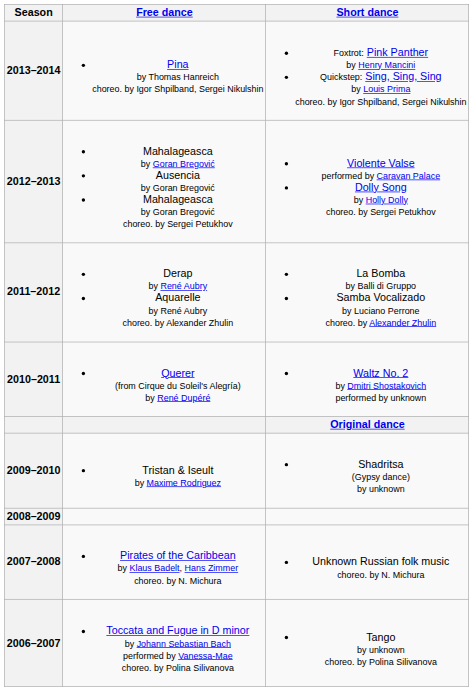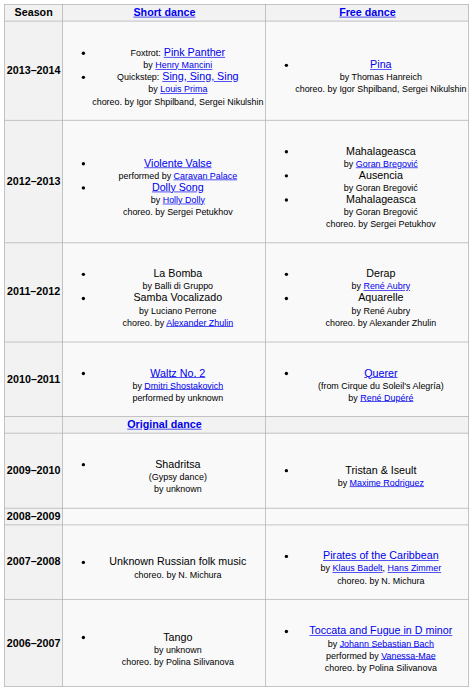 <table class="wikitable" style="text-align:center">
 <tr>
 <th>Season</th>
+<th><a href='#'>Short dance</a></th>
 <th><a href='#'>Free dance</a></th>
-<th><a href='#'>Short dance</a></th>
 </tr>
 <tr>
 <th>2013–2014 <br> </th>
+<td><br><ul><li><small>Foxtrot:</small> <a href='#'>Pink Panther</a> <br><small> by <a href='#'>Henry Mancini</a> </small></li><li><small>Quickstep:</small> <a href='#'>Sing, Sing, Sing</a> <br><small> by <a href='#'>Louis Prima</a> <br> choreo. by Igor Shpilband, Sergei Nikulshin </small></li></ul></td>
 <td><br><ul><li><a href='#'>Pina</a> <br><small> by Thomas Hanreich <br> choreo. by Igor Shpilband, Sergei Nikulshin </small></li></ul></td>
-<td><br><ul><li><small>Foxtrot:</small> <a href='#'>Pink Panther</a> <br><small> by <a href='#'>Henry Mancini</a> </small></li><li><small>Quickstep:</small> <a href='#'>Sing, Sing, Sing</a> <br><small> by <a href='#'>Louis Prima</a> <br> choreo. by Igor Shpilband, Sergei Nikulshin </small></li></ul></td>
 </tr>
 <tr>
 <th>2012–2013 <br> </th>
+<td><br><ul><li><a href='#'>Violente Valse</a> <br><small> performed by <a href='#'>Caravan Palace</a> </small></li><li><a href='#'>Dolly Song</a> <br><small> by <a href='#'>Holly Dolly</a> <br> choreo. by Sergei Petukhov </small></li></ul></td>
 <td><br><ul><li>Mahalageasca <br><small> by <a href='#'>Goran Bregović</a> </small></li><li>Ausencia <br><small> by Goran Bregović </small></li><li>Mahalageasca <br><small> by Goran Bregović <br> choreo. by Sergei Petukhov </small></li></ul></td>
-<td><br><ul><li><a href='#'>Violente Valse</a> <br><small> performed by <a href='#'>Caravan Palace</a> </small></li><li><a href='#'>Dolly Song</a> <br><small> by <a href='#'>Holly Dolly</a> <br> choreo. by Sergei Petukhov </small></li></ul></td>
 </tr>
 <tr>
 <th>2011–2012 <br> </th>
+<td><br><ul><li>La Bomba <br><small> by Balli di Gruppo </small></li><li>Samba Vocalizado <br><small> by Luciano Perrone <br> choreo. by <a href='#'>Alexander Zhulin</a> </small></li></ul></td>
 <td><br><ul><li>Derap <br><small> by <a href='#'>René Aubry</a> </small></li><li>Aquarelle <br><small> by René Aubry <br> choreo. by Alexander Zhulin </small></li></ul></td>
-<td><br><ul><li>La Bomba <br><small> by Balli di Gruppo </small></li><li>Samba Vocalizado <br><small> by Luciano Perrone <br> choreo. by <a href='#'>Alexander Zhulin</a> </small></li></ul></td>
 </tr>
 <tr>
 <th>2010–2011</th>
+<td><br><ul><li><a href='#'>Waltz No. 2</a> <br><small> by <a href='#'>Dmitri Shostakovich</a> <br> performed by unknown </small></li></ul></td>
 <td><br><ul><li><a href='#'>Querer</a> <br><small> (from Cirque du Soleil's Alegría) <br> by <a href='#'>René Dupéré</a> </small></li></ul></td>
-<td><br><ul><li><a href='#'>Waltz No. 2</a> <br><small> by <a href='#'>Dmitri Shostakovich</a> <br> performed by unknown </small></li></ul></td>
 </tr>
 <tr>
 <th></th>
+<th><a href='#'>Original dance</a></th>
 <th></th>
-<th><a href='#'>Original dance</a></th>
 </tr>
 <tr>
 <th>2009–2010</th>
+<td><br><ul><li>Shadritsa <br><small> (Gypsy dance) <br> by unknown </small></li></ul></td>
 <td><br><ul><li>Tristan & Iseult <br><small> by <a href='#'>Maxime Rodriguez</a> </small></li></ul></td>
-<td><br><ul><li>Shadritsa <br><small> (Gypsy dance) <br> by unknown </small></li></ul></td>
 </tr>
 <tr>
 <th>2008–2009</th>
 <td></td>
 <td></td>
 </tr>
 <tr>
 <th>2007–2008 <br> </th>
+<td><br><ul><li>Unknown Russian folk music <br><small> choreo. by N. Michura </small></li></ul></td>
 <td><br><ul><li><a href='#'>Pirates of the Caribbean</a> <br><small> by <a href='#'>Klaus Badelt</a>, <a href='#'>Hans Zimmer</a> <br> choreo. by N. Michura </small></li></ul></td>
-<td><br><ul><li>Unknown Russian folk music <br><small> choreo. by N. Michura </small></li></ul></td>
 </tr>
 <tr>
 <th>2006–2007 <br> </th>
+<td><br><ul><li>Tango <br><small> by unknown <br> choreo. by Polina Silivanova </small></li></ul></td>
 <td><br><ul><li><a href='#'>Toccata and Fugue in D minor</a> <br><small> by <a href='#'>Johann Sebastian Bach</a> <br> performed by <a href='#'>Vanessa-Mae</a> <br> choreo. by Polina Silivanova </small></li></ul></td>
-<td><br><ul><li>Tango <br><small> by unknown <br> choreo. by Polina Silivanova </small></li></ul></td>
 </tr>
 </table>
